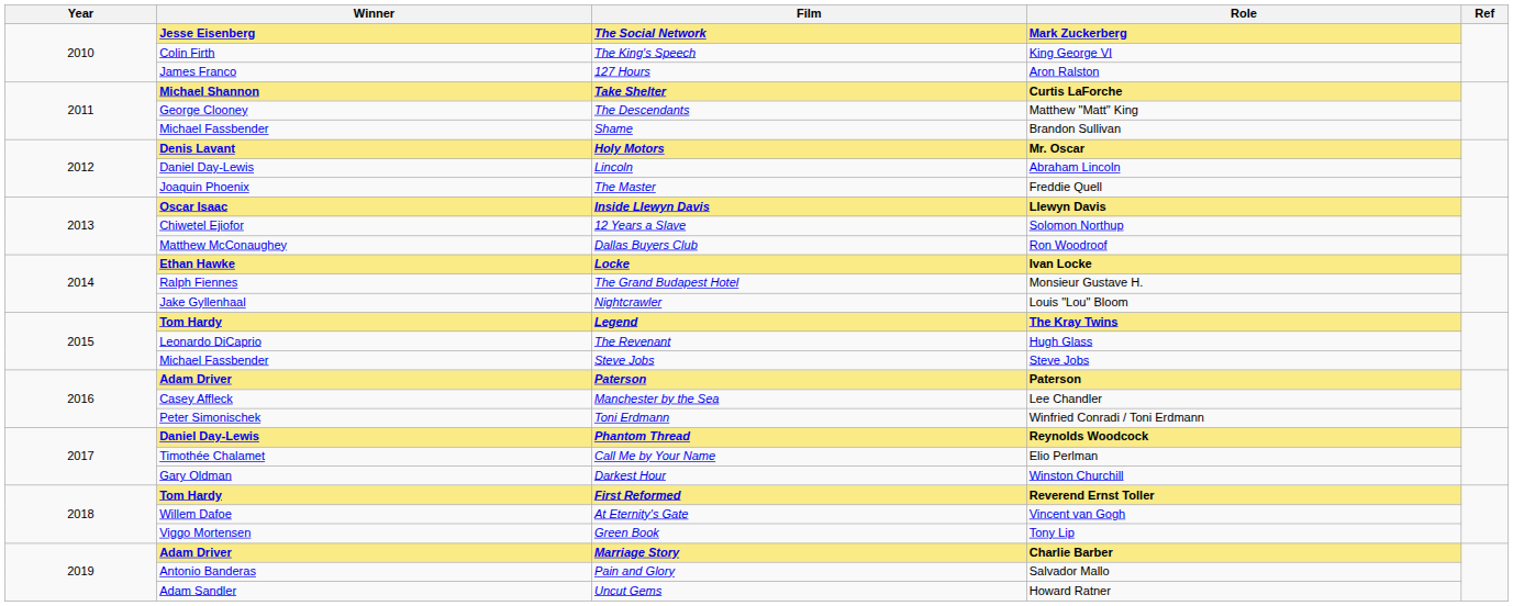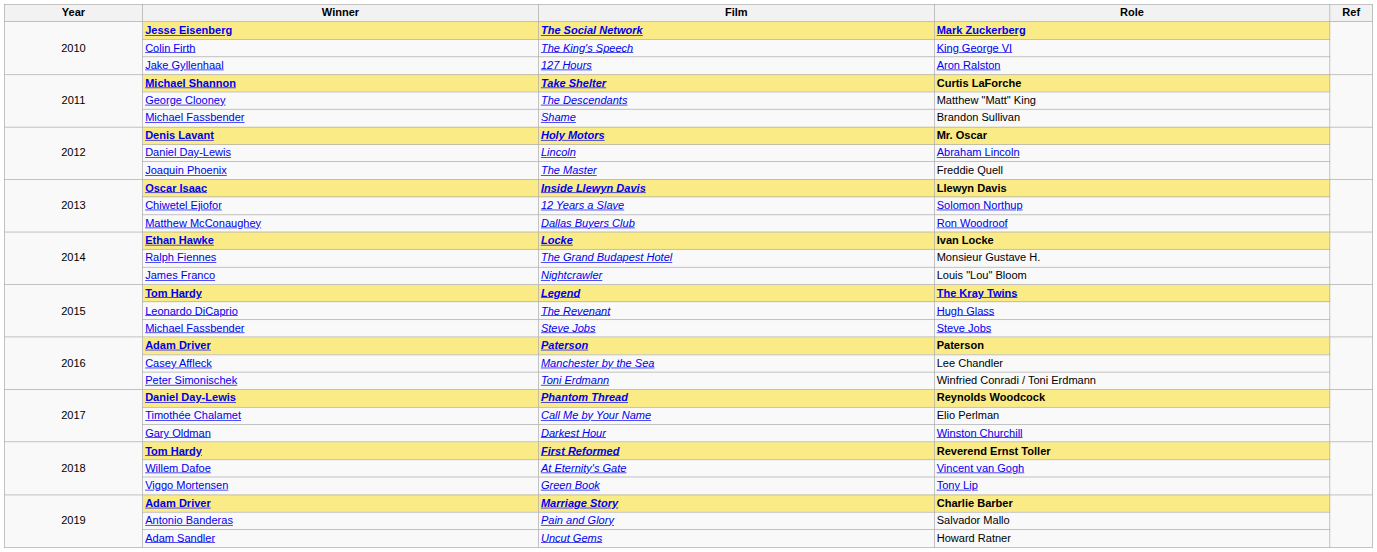 <table class="wikitable" width="100%" cellpadding="5">
 <tr>
 <th width="100"><strong>Year</strong></th>
 <th width="300"><strong>Winner</strong></th>
 <th width="300"><strong>Film</strong></th>
 <th width="300"><strong>Role</strong></th>
 <th width="15"><strong>Ref</strong></th>
 </tr>
 <tr>
 <td rowspan="3" style="text-align:center;">2010</td>
 <td style="background:#FAEB86;"><strong><a href='#'>Jesse Eisenberg</a></strong></td>
 <td style="background:#FAEB86;"><strong><em><a href='#'>The Social Network</a></em></strong></td>
 <td style="background:#FAEB86;"><strong><a href='#'>Mark Zuckerberg</a></strong></td>
 <td rowspan=3></td>
 </tr>
 <tr>
 <td><a href='#'>Colin Firth</a></td>
 <td><em><a href='#'>The King's Speech</a></em></td>
 <td><a href='#'>King George VI</a></td>
 </tr>
 <tr>
-<td><a href='#'>James Franco</a></td>
+<td><a href='#'>Jake Gyllenhaal</a></td>
 <td><em><a href='#'>127 Hours</a></em></td>
 <td><a href='#'>Aron Ralston</a></td>
 </tr>
 <tr>
 <td rowspan="3" style="text-align:center;">2011</td>
 <td style="background:#FAEB86;"><strong><a href='#'>Michael Shannon</a></strong></td>
 <td style="background:#FAEB86;"><strong><em><a href='#'>Take Shelter</a></em></strong></td>
 <td style="background:#FAEB86;"><strong>Curtis LaForche</strong></td>
 <td rowspan=3></td>
 </tr>
 <tr>
 <td><a href='#'>George Clooney</a></td>
 <td><em><a href='#'>The Descendants</a></em></td>
 <td>Matthew "Matt" King</td>
 </tr>
 <tr>
 <td><a href='#'>Michael Fassbender</a></td>
 <td><em><a href='#'>Shame</a></em></td>
 <td>Brandon Sullivan</td>
 </tr>
 <tr>
 <td rowspan="3" style="text-align:center;">2012</td>
 <td style="background:#FAEB86;"><strong><a href='#'>Denis Lavant</a></strong></td>
 <td style="background:#FAEB86;"><strong><em><a href='#'>Holy Motors</a></em></strong></td>
 <td style="background:#FAEB86;"><strong>Mr. Oscar</strong></td>
 <td rowspan=3></td>
 </tr>
 <tr>
 <td><a href='#'>Daniel Day-Lewis</a></td>
 <td><em><a href='#'>Lincoln</a></em></td>
 <td><a href='#'>Abraham Lincoln</a></td>
 </tr>
 <tr>
 <td><a href='#'>Joaquin Phoenix</a></td>
 <td><em><a href='#'>The Master</a></em></td>
 <td>Freddie Quell</td>
 </tr>
 <tr>
 <td rowspan="3" style="text-align:center;">2013</td>
 <td style="background:#FAEB86;"><strong><a href='#'>Oscar Isaac</a></strong></td>
 <td style="background:#FAEB86;"><strong><em><a href='#'>Inside Llewyn Davis</a></em></strong></td>
 <td style="background:#FAEB86;"><strong>Llewyn Davis</strong></td>
 <td rowspan=3></td>
 </tr>
 <tr>
 <td><a href='#'>Chiwetel Ejiofor</a></td>
 <td><em><a href='#'>12 Years a Slave</a></em></td>
 <td><a href='#'>Solomon Northup</a></td>
 </tr>
 <tr>
 <td><a href='#'>Matthew McConaughey</a></td>
 <td><em><a href='#'>Dallas Buyers Club</a></em></td>
 <td><a href='#'>Ron Woodroof</a></td>
 </tr>
 <tr>
 <td rowspan="3" style="text-align:center;">2014</td>
 <td style="background:#FAEB86;"><strong><a href='#'>Ethan Hawke</a></strong></td>
 <td style="background:#FAEB86;"><strong><em><a href='#'>Locke</a></em></strong></td>
 <td style="background:#FAEB86;"><strong>Ivan Locke</strong></td>
 <td rowspan=3></td>
 </tr>
 <tr>
 <td><a href='#'>Ralph Fiennes</a></td>
 <td><em><a href='#'>The Grand Budapest Hotel</a></em></td>
 <td>Monsieur Gustave H.</td>
 </tr>
 <tr>
-<td><a href='#'>Jake Gyllenhaal</a></td>
+<td><a href='#'>James Franco</a></td>
 <td><em><a href='#'>Nightcrawler</a></em></td>
 <td>Louis "Lou" Bloom</td>
 </tr>
 <tr>
 <td rowspan="3" style="text-align:center;">2015</td>
 <td style="background:#FAEB86;"><strong><a href='#'>Tom Hardy</a></strong></td>
 <td style="background:#FAEB86;"><strong><em><a href='#'>Legend</a></em></strong></td>
 <td style="background:#FAEB86;"><strong><a href='#'>The Kray Twins</a></strong></td>
 <td rowspan=3></td>
 </tr>
 <tr>
 <td><a href='#'>Leonardo DiCaprio</a></td>
 <td><em><a href='#'>The Revenant</a></em></td>
 <td><a href='#'>Hugh Glass</a></td>
 </tr>
 <tr>
 <td><a href='#'>Michael Fassbender</a></td>
 <td><em><a href='#'>Steve Jobs</a></em></td>
 <td><a href='#'>Steve Jobs</a></td>
 </tr>
 <tr>
 <td rowspan="3" style="text-align:center;">2016</td>
 <td style="background:#FAEB86;"><strong><a href='#'>Adam Driver</a></strong></td>
 <td style="background:#FAEB86;"><strong><em><a href='#'>Paterson</a></em></strong></td>
 <td style="background:#FAEB86;"><strong>Paterson</strong></td>
 <td rowspan=3></td>
 </tr>
 <tr>
 <td><a href='#'>Casey Affleck</a></td>
 <td><em><a href='#'>Manchester by the Sea</a></em></td>
 <td>Lee Chandler</td>
 </tr>
 <tr>
 <td><a href='#'>Peter Simonischek</a></td>
 <td><em><a href='#'>Toni Erdmann</a></em></td>
 <td>Winfried Conradi / Toni Erdmann</td>
 </tr>
 <tr>
 <td rowspan="3" style="text-align:center;">2017</td>
 <td style="background:#FAEB86;"><strong><a href='#'>Daniel Day-Lewis</a></strong></td>
 <td style="background:#FAEB86;"><strong><em><a href='#'>Phantom Thread</a></em></strong></td>
 <td style="background:#FAEB86;"><strong>Reynolds Woodcock</strong></td>
 <td rowspan=3></td>
 </tr>
 <tr>
 <td><a href='#'>Timothée Chalamet</a></td>
 <td><em><a href='#'>Call Me by Your Name</a></em></td>
 <td>Elio Perlman</td>
 </tr>
 <tr>
 <td><a href='#'>Gary Oldman</a></td>
 <td><em><a href='#'>Darkest Hour</a></em></td>
 <td><a href='#'>Winston Churchill</a></td>
 </tr>
 <tr>
 <td rowspan="3" style="text-align:center;">2018</td>
 <td style="background:#FAEB86;"><strong><a href='#'>Tom Hardy</a></strong></td>
 <td style="background:#FAEB86;"><strong><em><a href='#'>First Reformed</a></em></strong></td>
 <td style="background:#FAEB86;"><strong>Reverend Ernst Toller</strong></td>
 <td rowspan=3></td>
 </tr>
 <tr>
 <td><a href='#'>Willem Dafoe</a></td>
 <td><em><a href='#'>At Eternity's Gate</a></em></td>
 <td><a href='#'>Vincent van Gogh</a></td>
 </tr>
 <tr>
 <td><a href='#'>Viggo Mortensen</a></td>
 <td><em><a href='#'>Green Book</a></em></td>
 <td><a href='#'>Tony Lip</a></td>
 </tr>
 <tr>
 <td rowspan="3" style="text-align:center;">2019</td>
 <td style="background:#FAEB86;"><strong><a href='#'>Adam Driver</a></strong></td>
 <td style="background:#FAEB86;"><strong><em><a href='#'>Marriage Story</a></em></strong></td>
 <td style="background:#FAEB86;"><strong>Charlie Barber</strong></td>
 <td rowspan=3></td>
 </tr>
 <tr>
 <td><a href='#'>Antonio Banderas</a></td>
 <td><em><a href='#'>Pain and Glory</a></em></td>
 <td>Salvador Mallo</td>
 </tr>
 <tr>
 <td><a href='#'>Adam Sandler</a></td>
 <td><em><a href='#'>Uncut Gems</a></em></td>
 <td>Howard Ratner</td>
 </tr>
 </table>
